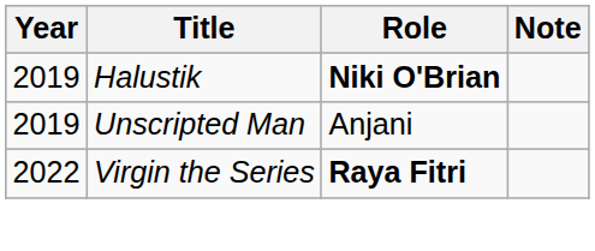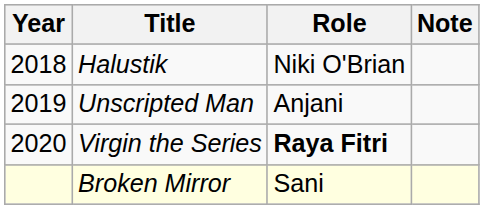 <table class="wikitable sortable">
 <tr>
 <th>Year</th>
 <th>Title</th>
 <th>Role</th>
 <th>Note</th>
 </tr>
 <tr>
-<td>2019</td>
+<td>2018</td>
 <td><em>Halustik</em></td>
-<td><strong>Niki O'Brian</strong></td>
+<td>Niki O'Brian</td>
 <td></td>
 </tr>
 <tr>
 <td>2019</td>
 <td><em>Unscripted Man</em></td>
 <td>Anjani</td>
 <td></td>
 </tr>
 <tr>
-<td>2022</td>
+<td>2020</td>
 <td><em>Virgin the Series</em></td>
 <td><strong>Raya Fitri</strong></td>
 <td></td>
 </tr>
+<tr style="background-color:#FFFFE0; color:black;">
+<td></td>
+<td><em>Broken Mirror</em></td>
+<td>Sani</td>
+<td></td>
+</tr>
 </table>
